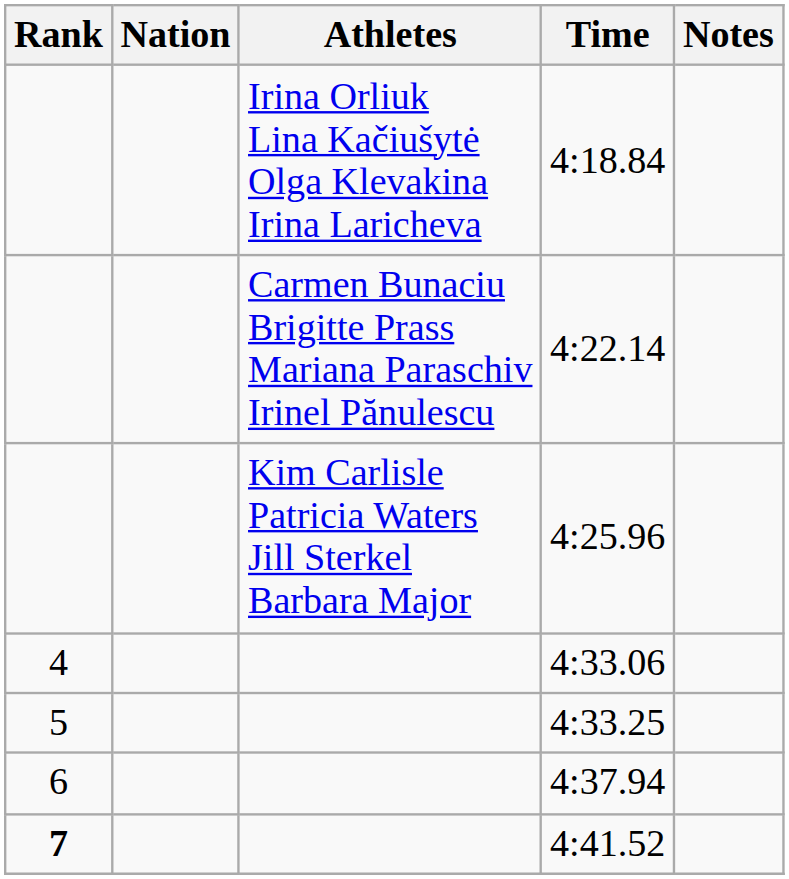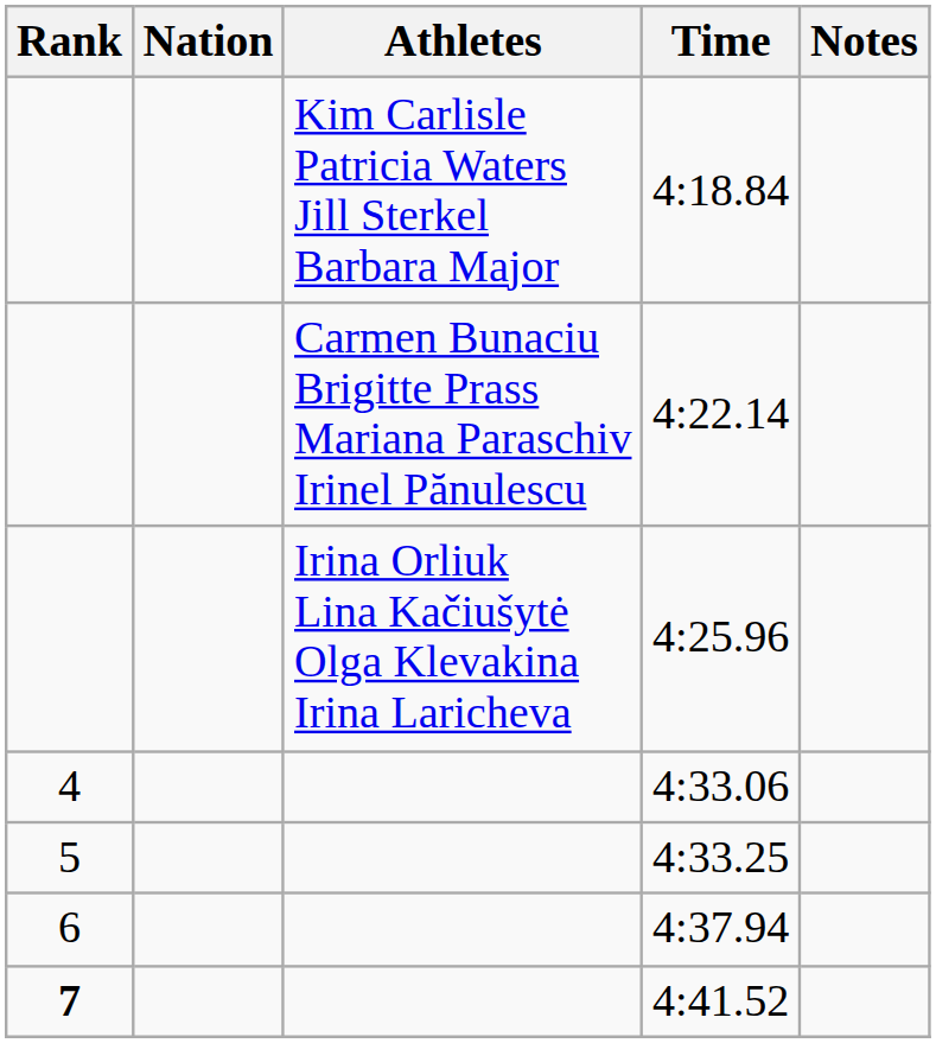 <table class="wikitable sortable" style="text-align:center">
 <tr>
 <th>Rank</th>
 <th>Nation</th>
 <th>Athletes</th>
 <th>Time</th>
 <th>Notes</th>
 </tr>
 <tr>
 <td></td>
 <td align="left"></td>
-<td align="left"><a href='#'>Irina Orliuk</a><br><a href='#'>Lina Kačiušytė</a><br><a href='#'>Olga Klevakina</a><br><a href='#'>Irina Laricheva</a></td>
+<td align="left"><a href='#'>Kim Carlisle</a><br><a href='#'>Patricia Waters</a><br><a href='#'>Jill Sterkel</a><br><a href='#'>Barbara Major</a></td>
 <td>4:18.84</td>
 <td></td>
 </tr>
 <tr>
 <td></td>
 <td align="left"></td>
 <td align="left"><a href='#'>Carmen Bunaciu</a><br><a href='#'>Brigitte Prass</a><br><a href='#'>Mariana Paraschiv</a><br><a href='#'>Irinel Pănulescu</a></td>
 <td>4:22.14</td>
 <td></td>
 </tr>
 <tr>
 <td></td>
 <td align="left"></td>
-<td align="left"><a href='#'>Kim Carlisle</a><br><a href='#'>Patricia Waters</a><br><a href='#'>Jill Sterkel</a><br><a href='#'>Barbara Major</a></td>
+<td align="left"><a href='#'>Irina Orliuk</a><br><a href='#'>Lina Kačiušytė</a><br><a href='#'>Olga Klevakina</a><br><a href='#'>Irina Laricheva</a></td>
 <td>4:25.96</td>
 <td></td>
 </tr>
 <tr>
 <td>4</td>
 <td align="left"></td>
 <td align="left"></td>
 <td>4:33.06</td>
 <td></td>
 </tr>
 <tr>
 <td>5</td>
 <td align="left"></td>
 <td align="left"></td>
 <td>4:33.25</td>
 <td></td>
 </tr>
 <tr>
 <td>6</td>
 <td align="left"></td>
 <td align="left"></td>
 <td>4:37.94</td>
 <td></td>
 </tr>
 <tr>
 <td><strong>7</strong></td>
 <td align="left"></td>
 <td align="left"></td>
 <td>4:41.52</td>
 <td></td>
 </tr>
 <tr>
 </tr>
 </table>
